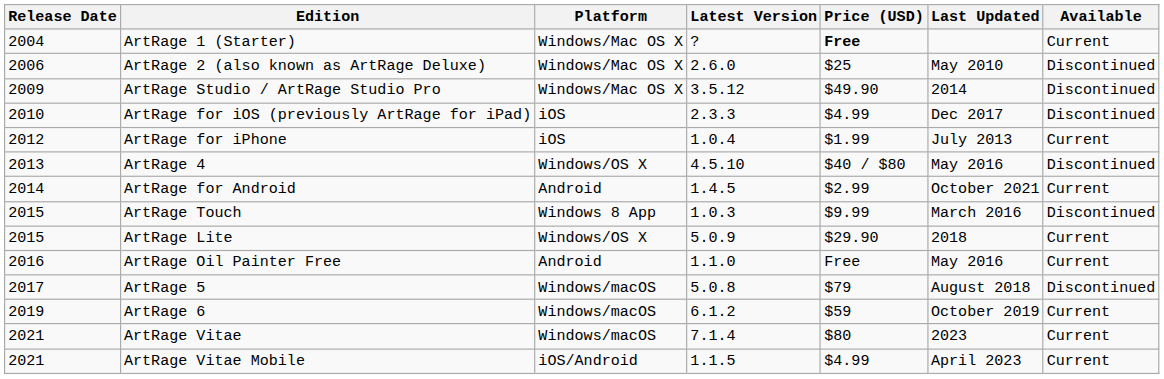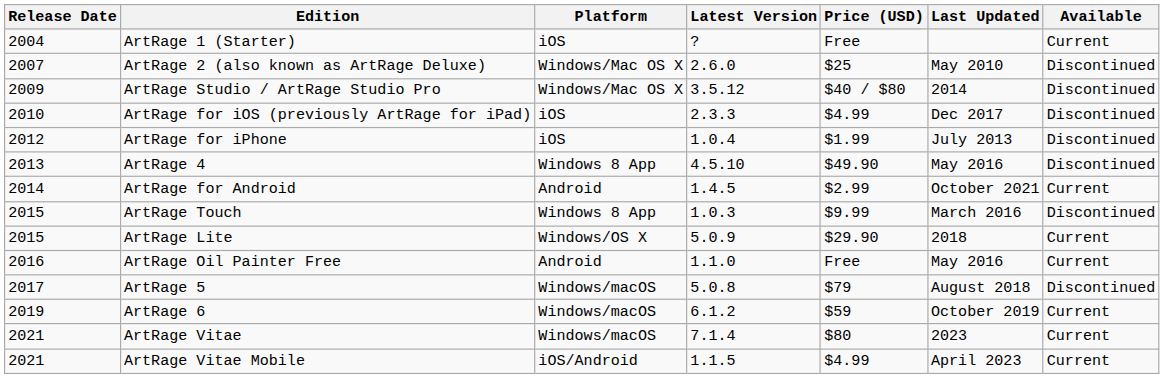 <table class="wikitable">
 <tr>
 <th>Release Date</th>
 <th>Edition</th>
 <th>Platform</th>
 <th>Latest Version</th>
 <th>Price (USD)</th>
 <th>Last Updated</th>
 <th>Available</th>
 </tr>
 <tr>
 <td>2004</td>
 <td>ArtRage 1 (Starter)</td>
-<td>Windows/Mac OS X</td>
+<td>iOS</td>
 <td>?</td>
-<td><strong>Free</strong></td>
+<td>Free</td>
 <td></td>
 <td>Current</td>
 </tr>
 <tr>
-<td>2006</td>
+<td>2007</td>
 <td>ArtRage 2 (also known as ArtRage Deluxe)</td>
 <td>Windows/Mac OS X</td>
 <td>2.6.0</td>
 <td>$25</td>
 <td>May 2010</td>
 <td>Discontinued</td>
 </tr>
 <tr>
 <td>2009</td>
 <td>ArtRage Studio / ArtRage Studio Pro</td>
 <td>Windows/Mac OS X</td>
 <td>3.5.12</td>
-<td>$49.90</td>
+<td>$40 / $80</td>
 <td>2014</td>
 <td>Discontinued</td>
 </tr>
 <tr>
 <td>2010</td>
 <td>ArtRage for iOS (previously ArtRage for iPad)</td>
 <td>iOS</td>
 <td>2.3.3</td>
 <td>$4.99</td>
 <td>Dec 2017</td>
 <td>Discontinued</td>
 </tr>
 <tr>
 <td>2012</td>
 <td>ArtRage for iPhone</td>
 <td>iOS</td>
 <td>1.0.4</td>
 <td>$1.99</td>
 <td>July 2013</td>
-<td>Current</td>
+<td>Discontinued</td>
 </tr>
 <tr>
 <td>2013</td>
 <td>ArtRage 4</td>
-<td>Windows/OS X</td>
+<td>Windows 8 App</td>
 <td>4.5.10</td>
-<td>$40 / $80</td>
+<td>$49.90</td>
 <td>May 2016</td>
 <td>Discontinued</td>
 </tr>
 <tr>
 <td>2014</td>
 <td>ArtRage for Android</td>
 <td>Android</td>
 <td>1.4.5</td>
 <td>$2.99</td>
 <td>October 2021</td>
 <td>Current</td>
 </tr>
 <tr>
 <td>2015</td>
 <td>ArtRage Touch</td>
 <td>Windows 8 App</td>
 <td>1.0.3</td>
 <td>$9.99</td>
 <td>March 2016</td>
 <td>Discontinued</td>
 </tr>
 <tr>
 <td>2015</td>
 <td>ArtRage Lite</td>
 <td>Windows/OS X</td>
 <td>5.0.9</td>
 <td>$29.90</td>
 <td>2018</td>
 <td>Current</td>
 </tr>
 <tr>
 <td>2016</td>
 <td>ArtRage Oil Painter Free</td>
 <td>Android</td>
 <td>1.1.0</td>
 <td>Free</td>
 <td>May 2016</td>
 <td>Current</td>
 </tr>
 <tr>
 <td>2017</td>
 <td>ArtRage 5</td>
 <td>Windows/macOS</td>
 <td>5.0.8</td>
 <td>$79</td>
 <td>August 2018</td>
 <td>Discontinued</td>
 </tr>
 <tr>
 <td>2019</td>
 <td>ArtRage 6</td>
 <td>Windows/macOS</td>
 <td>6.1.2</td>
 <td>$59</td>
 <td>October 2019</td>
 <td>Current</td>
 </tr>
 <tr>
 <td>2021</td>
 <td>ArtRage Vitae</td>
 <td>Windows/macOS</td>
 <td>7.1.4</td>
 <td>$80</td>
 <td>2023</td>
 <td>Current</td>
 </tr>
 <tr>
 <td>2021</td>
 <td>ArtRage Vitae Mobile</td>
 <td>iOS/Android</td>
 <td>1.1.5</td>
 <td>$4.99</td>
 <td>April 2023</td>
 <td>Current</td>
 </tr>
 </table>
